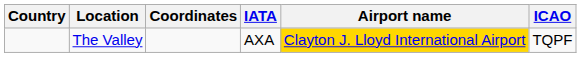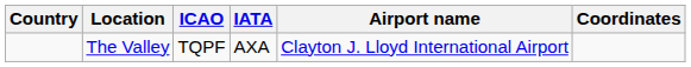 <table class="wikitable sortable">
 <tr>
 <th>Country</th>
 <th>Location</th>
-<th>Coordinates</th>
+<th><a href='#'>ICAO</a></th>
 <th><a href='#'>IATA</a></th>
 <th>Airport name</th>
-<th><a href='#'>ICAO</a></th>
+<th>Coordinates</th>
 </tr>
 <tr valign=top>
 <td></td>
 <td><a href='#'>The Valley</a></td>
+<td>TQPF</td>
+<td>AXA</td>
+<td><a href='#'>Clayton J. Lloyd International Airport</a></td>
 <td></td>
-<td>AXA</td>
-<td style="background: gold;"><a href='#'>Clayton J. Lloyd International Airport</a></td>
-<td>TQPF</td>
 </tr>
 </table>
